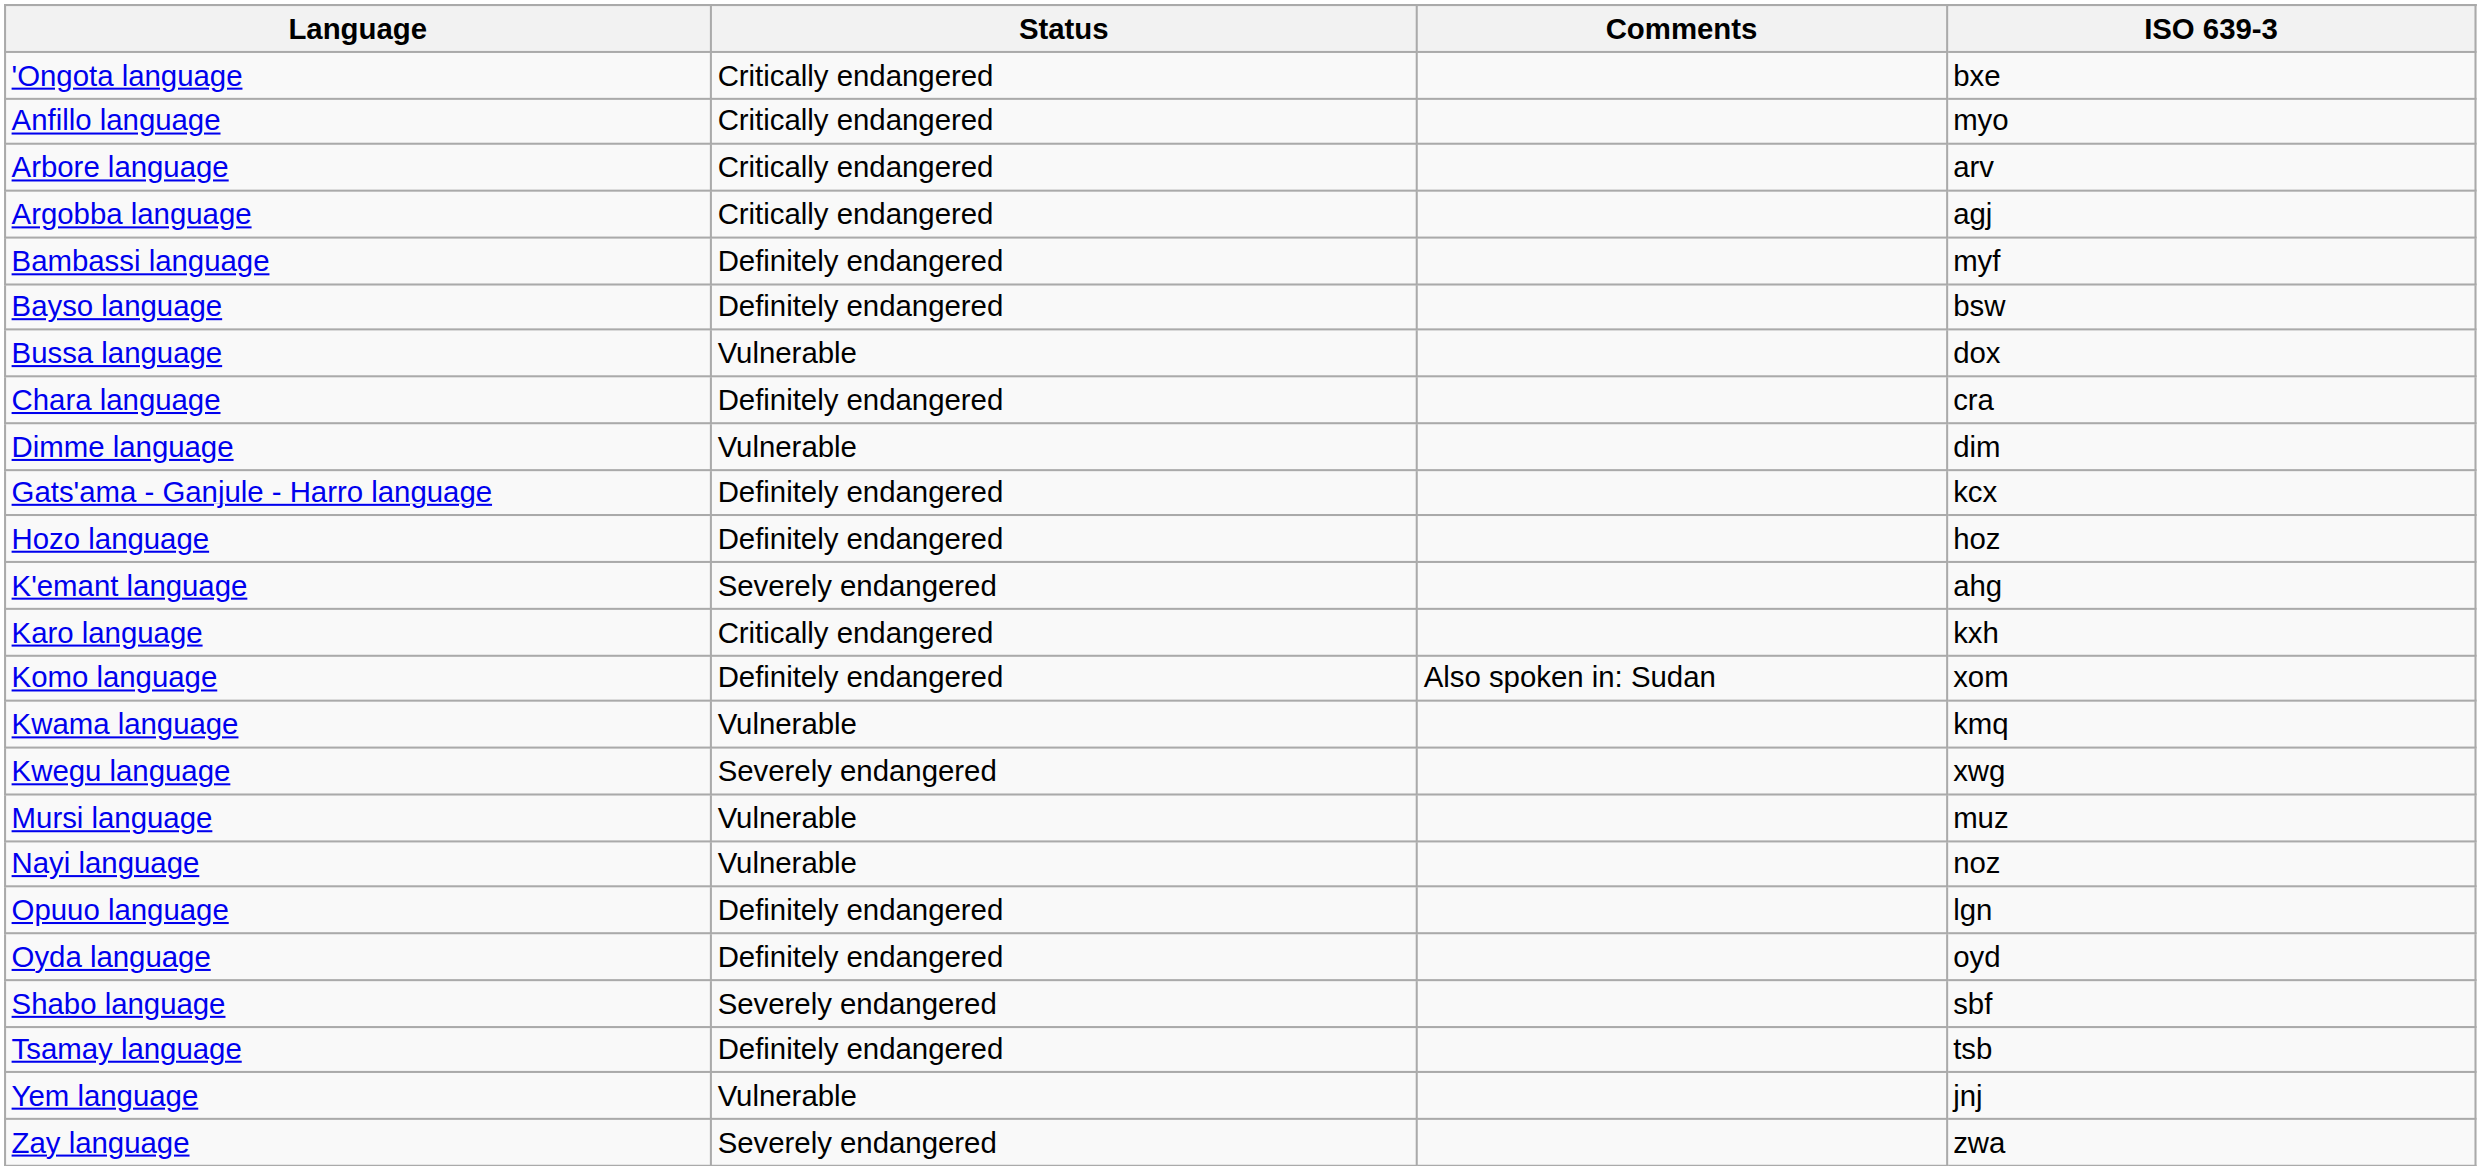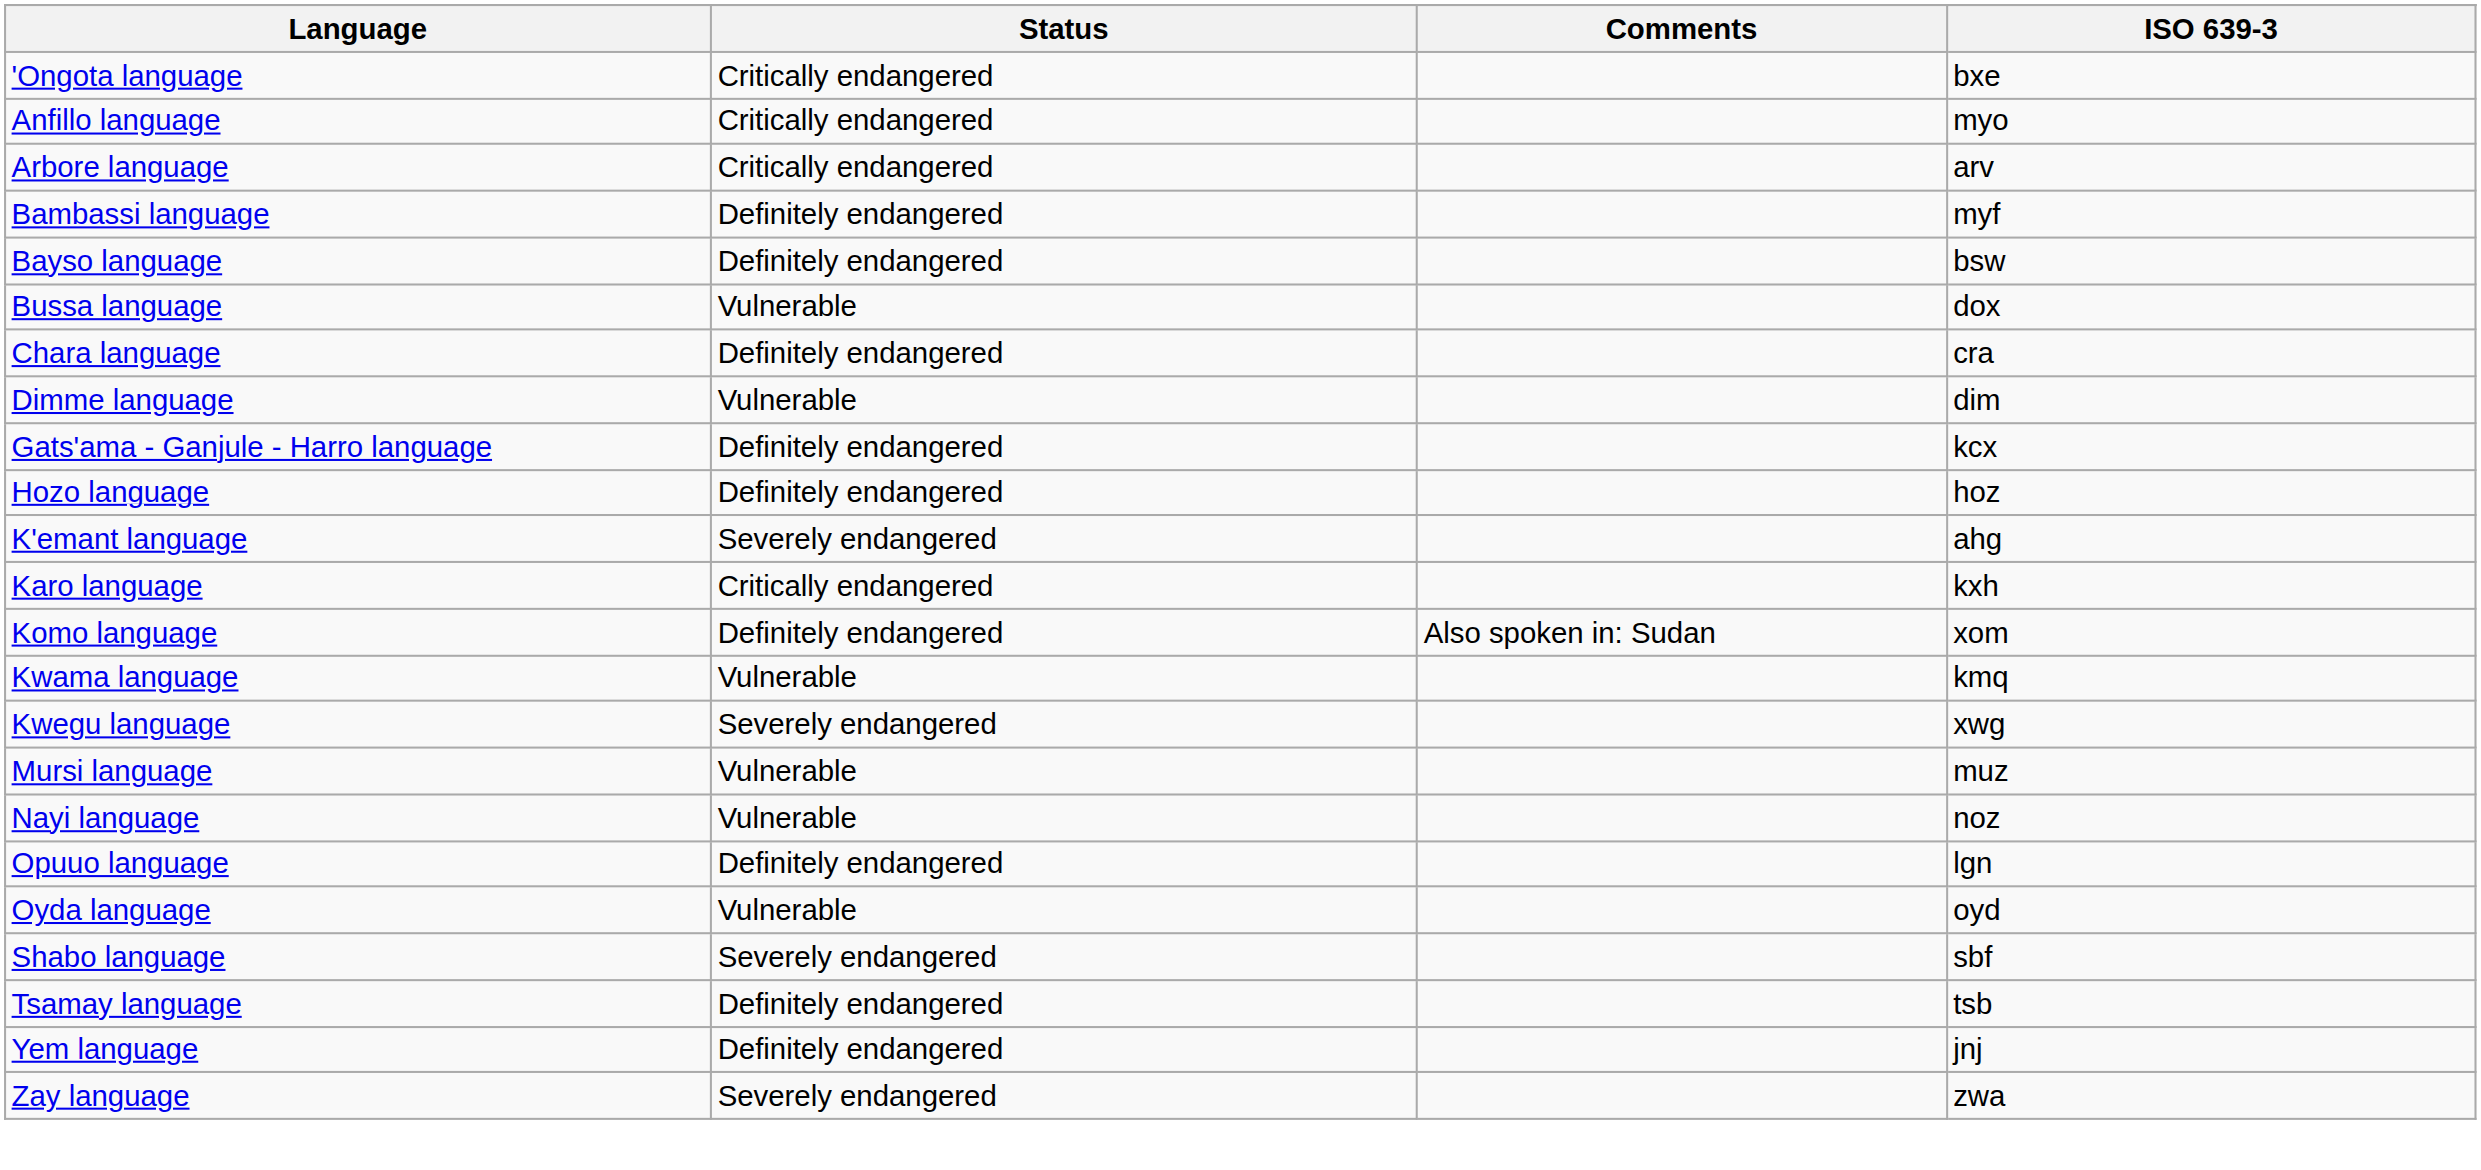 <table class="wikitable" style="margin:auto; font-size:90%;">
 <tr>
 </tr>
 <tr>
 <th style="width:20%;">Language</th>
 <th style="width:20%;">Status</th>
 <th style="width:15%;">Comments</th>
 <th style="width:15%;">ISO 639-3</th>
 </tr>
 <tr>
 <td><a href='#'>'Ongota language</a></td>
 <td>Critically endangered</td>
 <td> </td>
 <td>bxe</td>
 </tr>
 <tr>
 <td><a href='#'>Anfillo language</a></td>
 <td>Critically endangered</td>
 <td> </td>
 <td>myo</td>
 </tr>
 <tr>
 <td><a href='#'>Arbore language</a></td>
 <td>Critically endangered</td>
 <td> </td>
 <td>arv</td>
-</tr>
-<tr>
-<td><a href='#'>Argobba language</a></td>
-<td>Critically endangered</td>
-<td> </td>
-<td>agj</td>
 </tr>
 <tr>
 <td><a href='#'>Bambassi language</a></td>
 <td>Definitely endangered</td>
 <td> </td>
 <td>myf</td>
 </tr>
 <tr>
 <td><a href='#'>Bayso language</a></td>
 <td>Definitely endangered</td>
 <td> </td>
 <td>bsw</td>
 </tr>
 <tr>
 <td><a href='#'>Bussa language</a></td>
 <td>Vulnerable</td>
 <td> </td>
 <td>dox</td>
 </tr>
 <tr>
 <td><a href='#'>Chara language</a></td>
 <td>Definitely endangered</td>
 <td> </td>
 <td>cra</td>
 </tr>
 <tr>
 <td><a href='#'>Dimme language</a></td>
 <td>Vulnerable</td>
 <td> </td>
 <td>dim</td>
 </tr>
 <tr>
 <td><a href='#'>Gats'ama - Ganjule - Harro language</a></td>
 <td>Definitely endangered</td>
 <td> </td>
 <td>kcx</td>
 </tr>
 <tr>
 <td><a href='#'>Hozo language</a></td>
 <td>Definitely endangered</td>
 <td> </td>
 <td>hoz</td>
 </tr>
 <tr>
 <td><a href='#'>K'emant language</a></td>
 <td>Severely endangered</td>
 <td> </td>
 <td>ahg</td>
 </tr>
 <tr>
 <td><a href='#'>Karo language</a></td>
 <td>Critically endangered</td>
 <td> </td>
 <td>kxh</td>
 </tr>
 <tr>
 <td><a href='#'>Komo language</a></td>
 <td>Definitely endangered</td>
 <td>Also spoken in: Sudan</td>
 <td>xom</td>
 </tr>
 <tr>
 <td><a href='#'>Kwama language</a></td>
 <td>Vulnerable</td>
 <td> </td>
 <td>kmq</td>
 </tr>
 <tr>
 <td><a href='#'>Kwegu language</a></td>
 <td>Severely endangered</td>
 <td> </td>
 <td>xwg</td>
 </tr>
 <tr>
 <td><a href='#'>Mursi language</a></td>
 <td>Vulnerable</td>
 <td> </td>
 <td>muz</td>
 </tr>
 <tr>
 <td><a href='#'>Nayi language</a></td>
 <td>Vulnerable</td>
 <td> </td>
 <td>noz</td>
 </tr>
 <tr>
 <td><a href='#'>Opuuo language</a></td>
 <td>Definitely endangered</td>
 <td> </td>
 <td>lgn</td>
 </tr>
 <tr>
 <td><a href='#'>Oyda language</a></td>
-<td>Definitely endangered</td>
+<td>Vulnerable</td>
 <td> </td>
 <td>oyd</td>
 </tr>
 <tr>
 <td><a href='#'>Shabo language</a></td>
 <td>Severely endangered</td>
 <td> </td>
 <td>sbf</td>
 </tr>
 <tr>
 <td><a href='#'>Tsamay language</a></td>
 <td>Definitely endangered</td>
 <td> </td>
 <td>tsb</td>
 </tr>
 <tr>
 <td><a href='#'>Yem language</a></td>
-<td>Vulnerable</td>
+<td>Definitely endangered</td>
 <td> </td>
 <td>jnj</td>
 </tr>
 <tr>
 <td><a href='#'>Zay language</a></td>
 <td>Severely endangered</td>
 <td> </td>
 <td>zwa</td>
 </tr>
 </table>
